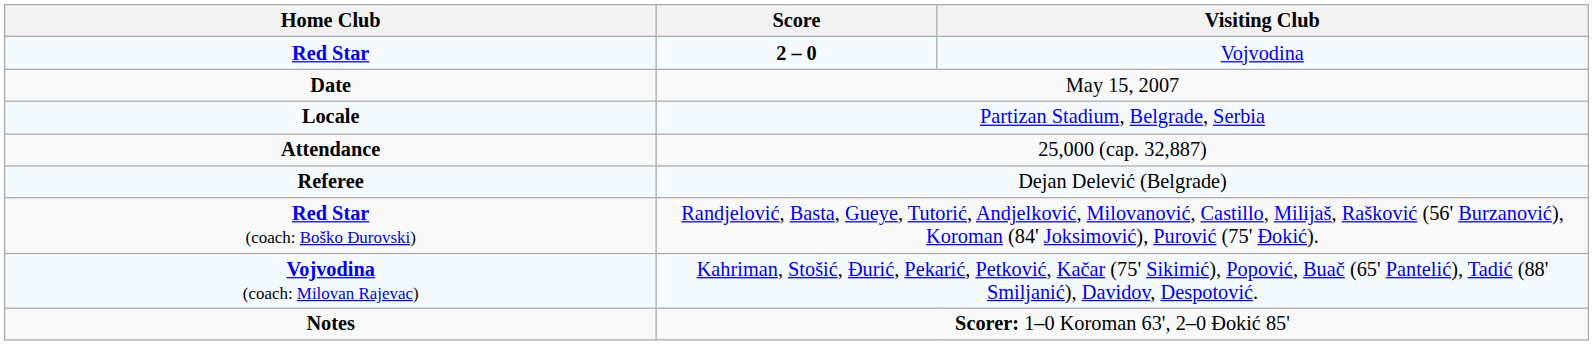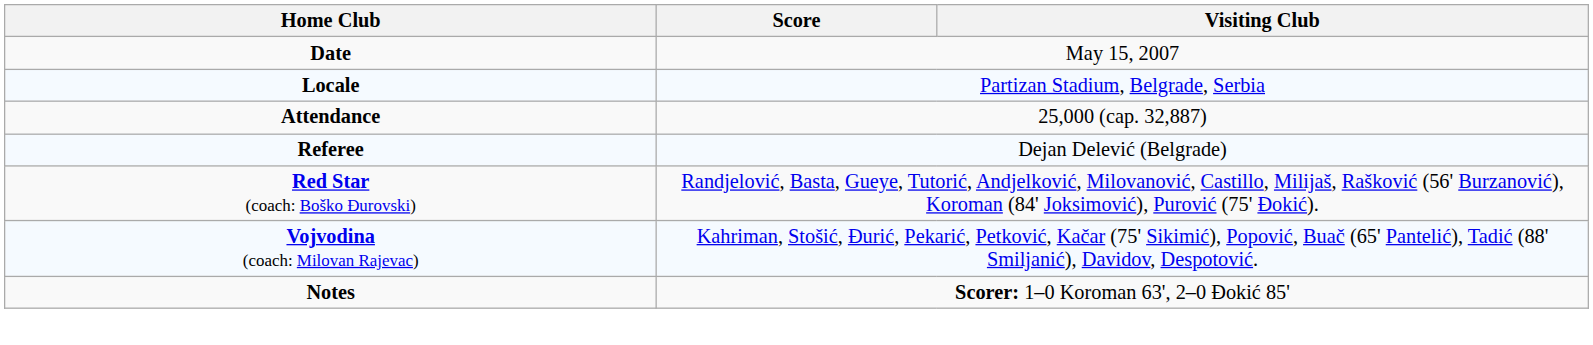 <table class="wikitable" style="text-align: center;">
 <tr>
 <th width=35%>Home Club</th>
 <th width=15%>Score</th>
 <th width=35%>Visiting Club</th>
-</tr>
-<tr style="background:#f5faff;">
-<td><strong><a href='#'>Red Star</a></strong><br><small></small></td>
-<td><strong>2 – 0</strong><br></td>
-<td><a href='#'>Vojvodina</a><br><small></small></td>
 </tr>
 <tr>
 <td><strong>Date</strong></td>
 <td colspan="2">May 15, 2007</td>
 </tr>
 <tr style="background:#f5faff;">
 <td><strong>Locale</strong></td>
 <td colspan="2"><a href='#'>Partizan Stadium</a>, <a href='#'>Belgrade</a>, <a href='#'>Serbia</a></td>
 </tr>
 <tr>
 <td><strong>Attendance</strong></td>
 <td colspan="2">25,000 (cap. 32,887)</td>
 </tr>
 <tr style="background:#f5faff;">
 <td><strong>Referee</strong></td>
 <td colspan="2">Dejan Delević (Belgrade)</td>
 </tr>
 <tr>
 <td><strong><a href='#'>Red Star</a></strong><br><small>(coach: <a href='#'>Boško Đurovski</a>)</small></td>
 <td colspan="2"><a href='#'>Randjelović</a>, <a href='#'>Basta</a>, <a href='#'>Gueye</a>, <a href='#'>Tutorić</a>, <a href='#'>Andjelković</a>, <a href='#'>Milovanović</a>, <a href='#'>Castillo</a>, <a href='#'>Milijaš</a>, <a href='#'>Rašković</a> (56' <a href='#'>Burzanović</a>), <a href='#'>Koroman</a> (84' <a href='#'>Joksimović</a>), <a href='#'>Purović</a> (75' <a href='#'>Đokić</a>).</td>
 </tr>
 <tr style="background:#f5faff;">
 <td><strong><a href='#'>Vojvodina</a></strong><br><small>(coach: <a href='#'>Milovan Rajevac</a>)</small></td>
 <td colspan="2"><a href='#'>Kahriman</a>, <a href='#'>Stošić</a>, <a href='#'>Đurić</a>,  <a href='#'>Pekarić</a>,  <a href='#'>Petković</a>, <a href='#'>Kačar</a> (75' <a href='#'>Sikimić</a>), <a href='#'>Popović</a>, <a href='#'>Buač</a> (65' <a href='#'>Pantelić</a>), <a href='#'>Tadić</a> (88' <a href='#'>Smiljanić</a>), <a href='#'>Davidov</a>, <a href='#'>Despotović</a>.</td>
 </tr>
 <tr>
 <td><strong>Notes</strong></td>
 <td colspan="2"><strong>Scorer:</strong> 1–0 Koroman 63', 2–0 Đokić 85'</td>
 </tr>
 </table>
